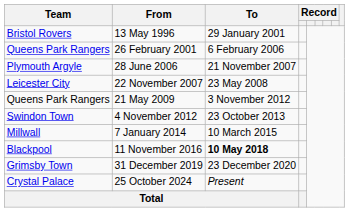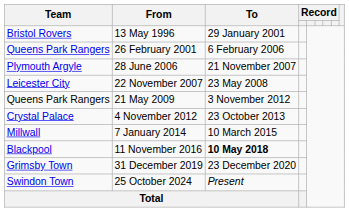 <table class=wikitable style=text-align:center>
 <tr>
 <th rowspan=2>Team</th>
 <th rowspan=2>From</th>
 <th rowspan=2>To</th>
 <th colspan=5>Record</th>
 <th rowspan=2></th>
 </tr>
 <tr>
 <th></th>
 <th></th>
 <th></th>
 <th></th>
 <th></th>
 </tr>
 <tr>
 <td align=left><a href='#'>Bristol Rovers</a></td>
 <td align=left>13 May 1996</td>
 <td align=left>29 January 2001<br></td>
 <td></td>
 </tr>
 <tr>
 <td align=left><a href='#'>Queens Park Rangers</a></td>
 <td align=left>26 February 2001</td>
 <td align=left>6 February 2006<br></td>
 <td></td>
 </tr>
 <tr>
 <td align=left><a href='#'>Plymouth Argyle</a></td>
 <td align=left>28 June 2006</td>
 <td align=left>21 November 2007<br></td>
 <td></td>
 </tr>
 <tr>
 <td align=left><a href='#'>Leicester City</a></td>
 <td align=left>22 November 2007</td>
 <td align=left>23 May 2008<br></td>
 <td></td>
 </tr>
 <tr>
 <td align=left>Queens Park Rangers</td>
 <td align=left>21 May 2009</td>
 <td align=left>3 November 2012<br></td>
 <td></td>
 </tr>
 <tr>
-<td align=left><a href='#'>Swindon Town</a></td>
+<td align=left><a href='#'>Crystal Palace</a></td>
 <td align=left>4 November 2012</td>
 <td align=left>23 October 2013<br></td>
 <td></td>
 </tr>
 <tr>
 <td align=left><a href='#'>Millwall</a></td>
 <td align=left>7 January 2014</td>
 <td align=left>10 March 2015<br></td>
 <td></td>
 </tr>
 <tr>
 <td align=left><a href='#'>Blackpool</a></td>
 <td align=left>11 November 2016</td>
 <td align=left><strong>10 May 2018<br></strong></td>
 <td></td>
 </tr>
 <tr>
 <td align=left><a href='#'>Grimsby Town</a></td>
 <td align=left>31 December 2019</td>
 <td align=left>23 December 2020<br></td>
 <td></td>
 </tr>
 <tr>
-<td align=left><a href='#'>Crystal Palace</a></td>
+<td align=left><a href='#'>Swindon Town</a></td>
 <td align=left>25 October 2024</td>
 <td align=left><em>Present</em><br></td>
 <td></td>
 </tr>
 <tr>
 <th colspan=3>Total<br></th>
 <th></th>
 </tr>
 </table>
